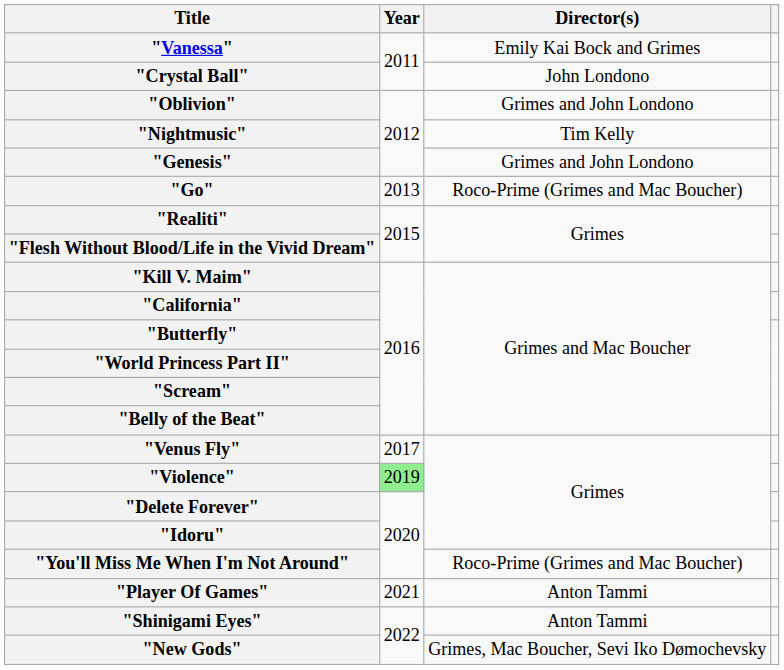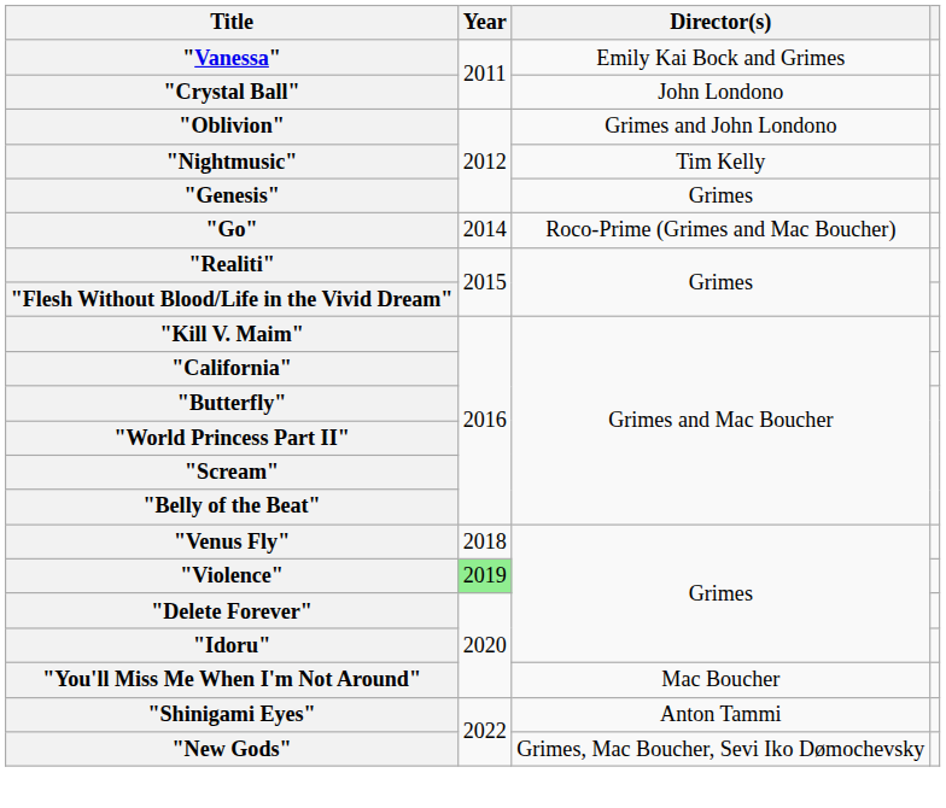 <table class="wikitable plainrowheaders" style="text-align:center">
 <tr>
 <th scope="col">Title</th>
 <th scope="col">Year</th>
 <th scope="col">Director(s)</th>
 <th scope="col"></th>
 </tr>
 <tr>
 <th scope="row">"<a href='#'>Vanessa</a>"</th>
 <td rowspan="2">2011</td>
 <td>Emily Kai Bock and Grimes</td>
 <td></td>
 </tr>
 <tr>
 <th scope="row">"Crystal Ball"</th>
 <td>John Londono</td>
 <td></td>
 </tr>
 <tr>
 <th scope="row">"Oblivion"</th>
 <td rowspan="3">2012</td>
 <td>Grimes and John Londono</td>
 <td></td>
 </tr>
 <tr>
 <th scope="row">"Nightmusic" </th>
 <td>Tim Kelly</td>
 <td></td>
 </tr>
 <tr>
 <th scope="row">"Genesis"</th>
-<td>Grimes and John Londono</td>
+<td>Grimes</td>
 <td></td>
 </tr>
 <tr>
 <th scope="row">"Go" </th>
-<td>2013</td>
+<td>2014</td>
 <td>Roco-Prime (Grimes and Mac Boucher)</td>
 <td></td>
 </tr>
 <tr>
 <th scope="row">"Realiti"</th>
 <td rowspan="2">2015</td>
 <td rowspan="2">Grimes</td>
 <td></td>
 </tr>
 <tr>
 <th scope="row">"Flesh Without Blood/Life in the Vivid Dream"</th>
 <td></td>
 </tr>
 <tr>
 <th scope="row">"Kill V. Maim"</th>
 <td rowspan="6">2016</td>
 <td rowspan="6">Grimes and Mac Boucher</td>
 <td></td>
 </tr>
 <tr>
 <th scope="row">"California"</th>
 <td></td>
 </tr>
 <tr>
 <th scope="row">"Butterfly"</th>
 <td rowspan="4"></td>
 </tr>
 <tr>
 <th scope="row">"World Princess Part II"</th>
 </tr>
 <tr>
 <th scope="row">"Scream" </th>
 </tr>
 <tr>
 <th scope="row">"Belly of the Beat"</th>
 </tr>
 <tr>
 <th scope="row">"Venus Fly" </th>
-<td>2017</td>
+<td>2018</td>
 <td rowspan="4">Grimes</td>
 <td></td>
 </tr>
 <tr>
 <th scope="row">"Violence" </th>
 <td style="background: lightgreen;">2019</td>
 <td></td>
 </tr>
 <tr>
 <th scope="row">"Delete Forever"</th>
 <td rowspan="3">2020</td>
 <td></td>
 </tr>
 <tr>
 <th scope="row">"Idoru"</th>
 <td></td>
 </tr>
 <tr>
 <th scope="row">"You'll Miss Me When I'm Not Around"</th>
-<td>Roco-Prime (Grimes and Mac Boucher)</td>
-<td></td>
-</tr>
-<tr>
-<th scope="row">"Player Of Games"</th>
-<td>2021</td>
-<td>Anton Tammi</td>
+<td>Mac Boucher</td>
 <td></td>
 </tr>
 <tr>
 <th scope="row">"Shinigami Eyes"</th>
 <td rowspan="2">2022</td>
 <td>Anton Tammi</td>
 <td></td>
 </tr>
 <tr>
 <th scope="row">"New Gods"</th>
 <td>Grimes, Mac Boucher, Sevi Iko Dømochevsky</td>
 <td></td>
 </tr>
 </table>
